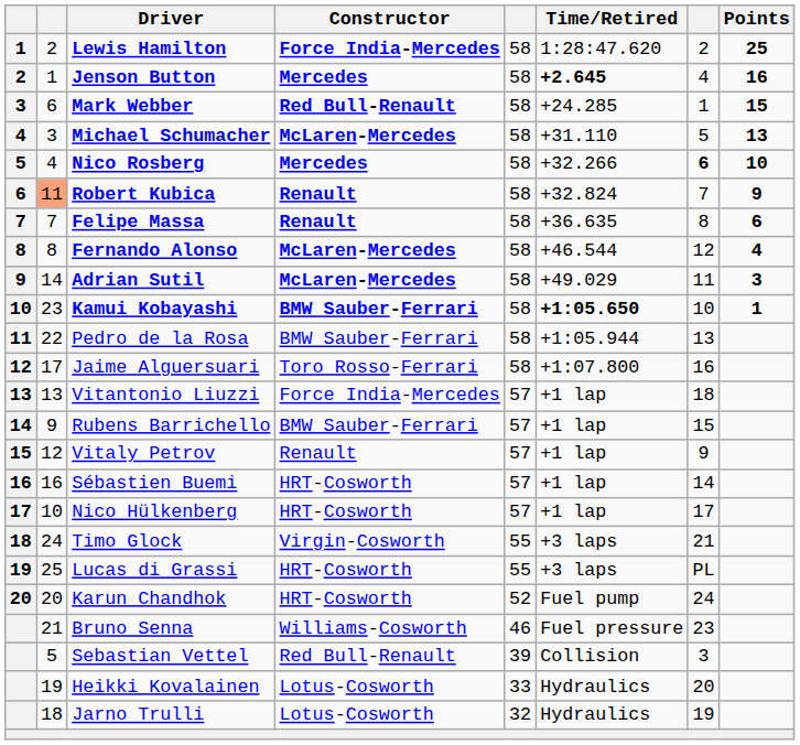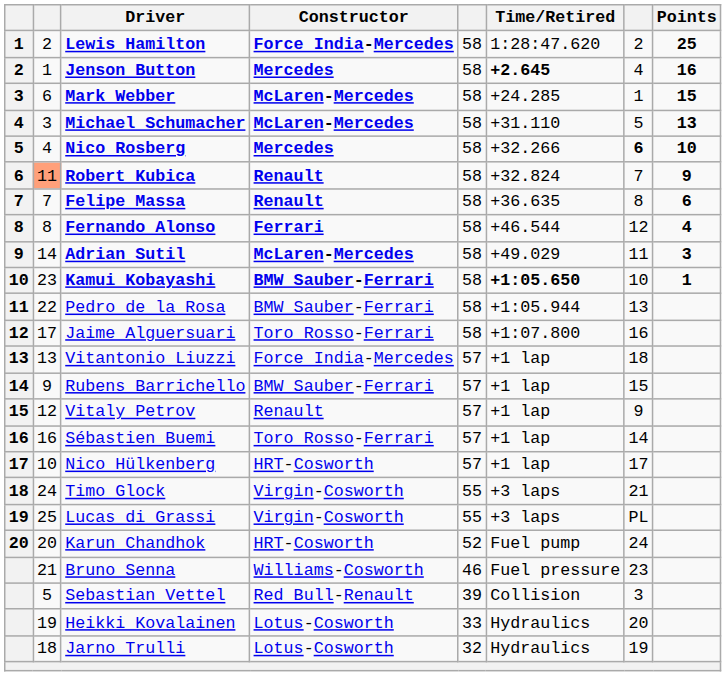 <table class="wikitable sortable" style="font-size: 85%">
 <tr>
 <th scope="col"></th>
 <th scope="col"></th>
 <th scope="col">Driver</th>
 <th scope="col">Constructor</th>
 <th scope="col" class="unsortable"></th>
 <th scope="col" class="unsortable">Time/Retired</th>
 <th scope="col"></th>
 <th scope="col">Points</th>
 </tr>
 <tr>
 <th scope="row">1</th>
 <td align="center">2</td>
 <td data-sort-value="HAM"> <strong><a href='#'>Lewis Hamilton</a></strong></td>
 <td><strong><a href='#'>Force India</a>-<a href='#'>Mercedes</a></strong></td>
 <td>58</td>
 <td>1:28:47.620</td>
 <td align="center">2</td>
 <td align="center"><strong>25</strong></td>
 </tr>
 <tr>
 <th scope="row">2</th>
 <td align="center">1</td>
 <td data-sort-value="BUT"> <strong><a href='#'>Jenson Button</a></strong></td>
 <td><strong><a href='#'>Mercedes</a></strong></td>
 <td>58</td>
 <td><strong>+2.645</strong></td>
 <td align="center">4</td>
 <td align="center"><strong>16</strong></td>
 </tr>
 <tr>
 <th scope="row">3</th>
 <td align="center">6</td>
 <td data-sort-value="WEB"> <strong><a href='#'>Mark Webber</a></strong></td>
-<td><strong><a href='#'>Red Bull</a>-<a href='#'>Renault</a></strong></td>
+<td><strong><a href='#'>McLaren</a>-<a href='#'>Mercedes</a></strong></td>
 <td>58</td>
 <td>+24.285</td>
 <td align="center">1</td>
 <td align="center"><strong>15</strong></td>
 </tr>
 <tr>
 <th scope="row">4</th>
 <td align="center">3</td>
 <td data-sort-value="SCH"> <strong><a href='#'>Michael Schumacher</a></strong></td>
 <td><strong><a href='#'>McLaren</a>-<a href='#'>Mercedes</a></strong></td>
 <td>58</td>
 <td>+31.110</td>
 <td align="center">5</td>
 <td align="center"><strong>13</strong></td>
 </tr>
 <tr>
 <th scope="row">5</th>
 <td align="center">4</td>
 <td data-sort-value="ROS"> <strong><a href='#'>Nico Rosberg</a></strong></td>
 <td><strong><a href='#'>Mercedes</a></strong></td>
 <td>58</td>
 <td>+32.266</td>
 <td align="center"><strong>6</strong></td>
 <td align="center"><strong>10</strong></td>
 </tr>
 <tr>
 <th scope="row">6</th>
 <td align="center" style="background: lightsalmon;">11</td>
 <td data-sort-value="KUB"> <strong><a href='#'>Robert Kubica</a></strong></td>
 <td><strong><a href='#'>Renault</a></strong></td>
 <td>58</td>
 <td>+32.824</td>
 <td align="center">7</td>
 <td align="center"><strong>9</strong></td>
 </tr>
 <tr>
 <th scope="row">7</th>
 <td align="center">7</td>
 <td data-sort-value="MAS"> <strong><a href='#'>Felipe Massa</a></strong></td>
 <td><strong><a href='#'>Renault</a></strong></td>
 <td>58</td>
 <td>+36.635</td>
 <td align="center">8</td>
 <td align="center"><strong>6</strong></td>
 </tr>
 <tr>
 <th scope="row">8</th>
 <td align="center">8</td>
 <td data-sort-value="ALO"> <strong><a href='#'>Fernando Alonso</a></strong></td>
-<td><strong><a href='#'>McLaren</a>-<a href='#'>Mercedes</a></strong></td>
+<td><strong><a href='#'>Ferrari</a></strong></td>
 <td>58</td>
 <td>+46.544</td>
 <td align="center">12</td>
 <td align="center"><strong>4</strong></td>
 </tr>
 <tr>
 <th scope="row">9</th>
 <td align="center">14</td>
 <td data-sort-value="SUT"> <strong><a href='#'>Adrian Sutil</a></strong></td>
 <td><strong><a href='#'>McLaren</a>-<a href='#'>Mercedes</a></strong></td>
 <td>58</td>
 <td>+49.029</td>
 <td align="center">11</td>
 <td align="center"><strong>3</strong></td>
 </tr>
 <tr>
 <th scope="row">10</th>
 <td align="center">23</td>
 <td data-sort-value="KOB"> <strong><a href='#'>Kamui Kobayashi</a></strong></td>
 <td><strong><a href='#'>BMW Sauber</a>-<a href='#'>Ferrari</a></strong></td>
 <td>58</td>
 <td><strong>+1:05.650</strong></td>
 <td align="center">10</td>
 <td align="center"><strong>1</strong></td>
 </tr>
 <tr>
 <th scope="row">11</th>
 <td align="center">22</td>
 <td data-sort-value="DEL"> <a href='#'>Pedro de la Rosa</a></td>
 <td><a href='#'>BMW Sauber</a>-<a href='#'>Ferrari</a></td>
 <td>58</td>
 <td>+1:05.944</td>
 <td align="center">13</td>
 <td></td>
 </tr>
 <tr>
 <th scope="row">12</th>
 <td align="center">17</td>
 <td data-sort-value="ALG"> <a href='#'>Jaime Alguersuari</a></td>
 <td><a href='#'>Toro Rosso</a>-<a href='#'>Ferrari</a></td>
 <td>58</td>
 <td>+1:07.800</td>
 <td align="center">16</td>
 <td></td>
 </tr>
 <tr>
 <th scope="row">13</th>
 <td align="center">13</td>
 <td data-sort-value="LIU"> <a href='#'>Vitantonio Liuzzi</a></td>
 <td><a href='#'>Force India</a>-<a href='#'>Mercedes</a></td>
 <td>57</td>
 <td>+1 lap</td>
 <td align="center">18</td>
 <td></td>
 </tr>
 <tr>
 <th scope="row">14</th>
 <td align="center">9</td>
 <td data-sort-value="BAR"> <a href='#'>Rubens Barrichello</a></td>
 <td><a href='#'>BMW Sauber</a>-<a href='#'>Ferrari</a></td>
 <td>57</td>
 <td>+1 lap</td>
 <td align="center">15</td>
 <td></td>
 </tr>
 <tr>
 <th scope="row">15</th>
 <td align="center">12</td>
 <td data-sort-value="PET"> <a href='#'>Vitaly Petrov</a></td>
 <td><a href='#'>Renault</a></td>
 <td>57</td>
 <td>+1 lap</td>
 <td align="center">9</td>
 <td></td>
 </tr>
 <tr>
 <th scope="row">16</th>
 <td align="center">16</td>
 <td data-sort-value="BUE"> <a href='#'>Sébastien Buemi</a></td>
-<td><a href='#'>HRT</a>-<a href='#'>Cosworth</a></td>
+<td><a href='#'>Toro Rosso</a>-<a href='#'>Ferrari</a></td>
 <td>57</td>
 <td>+1 lap</td>
 <td align="center">14</td>
 <td></td>
 </tr>
 <tr>
 <th scope="row">17</th>
 <td align="center">10</td>
 <td data-sort-value="HUL"> <a href='#'>Nico Hülkenberg</a></td>
 <td><a href='#'>HRT</a>-<a href='#'>Cosworth</a></td>
 <td>57</td>
 <td>+1 lap</td>
 <td align="center">17</td>
 <td></td>
 </tr>
 <tr>
 <th scope="row">18</th>
 <td align="center">24</td>
 <td data-sort-value="GLO"> <a href='#'>Timo Glock</a></td>
 <td><a href='#'>Virgin</a>-<a href='#'>Cosworth</a></td>
 <td>55</td>
 <td>+3 laps</td>
 <td align="center">21</td>
 <td></td>
 </tr>
 <tr>
 <th scope="row">19</th>
 <td align="center">25</td>
 <td data-sort-value="DIG"> <a href='#'>Lucas di Grassi</a></td>
-<td><a href='#'>HRT</a>-<a href='#'>Cosworth</a></td>
+<td><a href='#'>Virgin</a>-<a href='#'>Cosworth</a></td>
 <td>55</td>
 <td>+3 laps</td>
 <td align="center" data-sort-value="24">PL</td>
 <td></td>
 </tr>
 <tr>
 <th scope="row">20</th>
 <td align="center">20</td>
 <td data-sort-value="CHA"> <a href='#'>Karun Chandhok</a></td>
 <td><a href='#'>HRT</a>-<a href='#'>Cosworth</a></td>
 <td>52</td>
 <td>Fuel pump</td>
 <td align="center">24</td>
 <td></td>
 </tr>
 <tr>
 <th scope="row" data-sort-value="21"></th>
 <td align="center">21</td>
 <td data-sort-value="SEN"> <a href='#'>Bruno Senna</a></td>
 <td><a href='#'>Williams</a>-<a href='#'>Cosworth</a></td>
 <td>46</td>
 <td>Fuel pressure</td>
 <td align="center">23</td>
 <td></td>
 </tr>
 <tr>
 <th scope="row" data-sort-value="22"></th>
 <td align="center">5</td>
 <td data-sort-value="VET"> <a href='#'>Sebastian Vettel</a></td>
 <td><a href='#'>Red Bull</a>-<a href='#'>Renault</a></td>
 <td>39</td>
 <td>Collision</td>
 <td align="center">3</td>
 <td></td>
 </tr>
 <tr>
 <th scope="row" data-sort-value="23"></th>
 <td align="center">19</td>
 <td data-sort-value="KOV"> <a href='#'>Heikki Kovalainen</a></td>
 <td><a href='#'>Lotus</a>-<a href='#'>Cosworth</a></td>
 <td>33</td>
 <td>Hydraulics</td>
 <td align="center">20</td>
 <td></td>
 </tr>
 <tr>
 <th scope="row" data-sort-value="24"></th>
 <td align="center">18</td>
 <td data-sort-value="TRU"> <a href='#'>Jarno Trulli</a></td>
 <td><a href='#'>Lotus</a>-<a href='#'>Cosworth</a></td>
 <td>32</td>
 <td>Hydraulics</td>
 <td align="center">19</td>
 <td></td>
 </tr>
 <tr>
 <th colspan="8"></th>
 </tr>
 </table>
